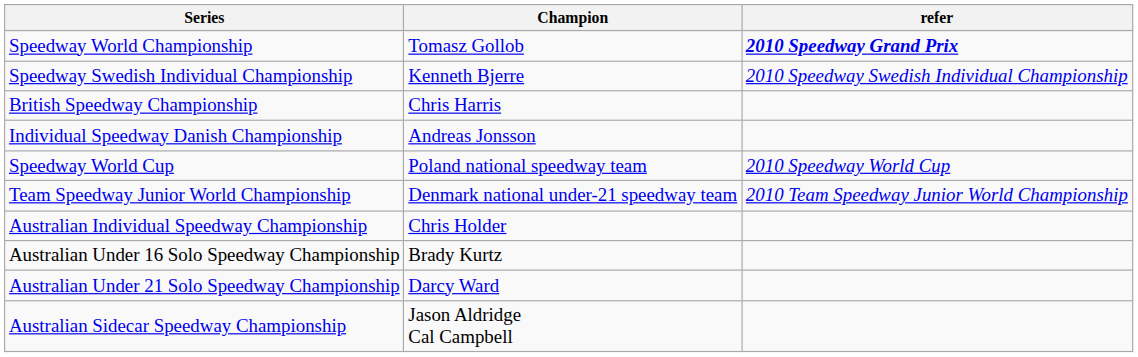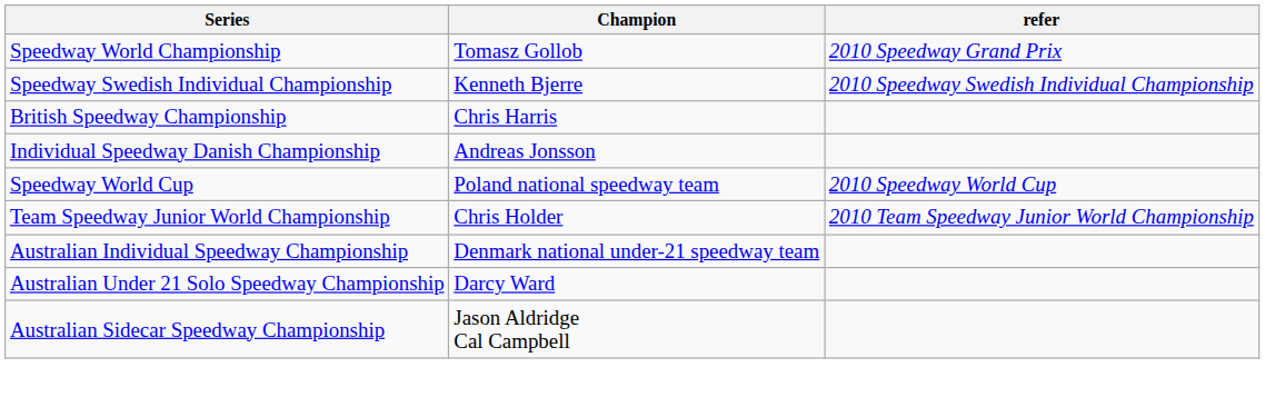 <table class="wikitable">
 <tr style="font-size:10pt;font-weight:bold">
 <th>Series</th>
 <th>Champion</th>
 <th>refer</th>
 </tr>
 <tr>
 <td><a href='#'>Speedway World Championship</a></td>
 <td> <a href='#'>Tomasz Gollob</a></td>
-<td><strong><em><a href='#'>2010 Speedway Grand Prix</a></em></strong></td>
+<td><em><a href='#'>2010 Speedway Grand Prix</a></em></td>
 </tr>
 <tr>
 <td><a href='#'>Speedway Swedish Individual Championship</a></td>
 <td> <a href='#'>Kenneth Bjerre</a></td>
 <td><em><a href='#'>2010 Speedway Swedish Individual Championship</a></em></td>
 </tr>
 <tr>
 <td><a href='#'>British Speedway Championship</a></td>
 <td> <a href='#'>Chris Harris</a></td>
 <td></td>
 </tr>
 <tr>
 <td><a href='#'>Individual Speedway Danish Championship</a></td>
 <td> <a href='#'>Andreas Jonsson</a></td>
 <td></td>
 </tr>
 <tr>
 <td><a href='#'>Speedway World Cup</a></td>
 <td> <a href='#'>Poland national speedway team</a></td>
 <td><em><a href='#'>2010 Speedway World Cup</a></em></td>
 </tr>
 <tr>
 <td><a href='#'>Team Speedway Junior World Championship</a></td>
-<td> <a href='#'>Denmark national under-21 speedway team</a></td>
+<td> <a href='#'>Chris Holder</a></td>
 <td><em><a href='#'>2010 Team Speedway Junior World Championship</a></em></td>
 </tr>
 <tr>
 <td><a href='#'>Australian Individual Speedway Championship</a></td>
-<td> <a href='#'>Chris Holder</a></td>
-<td></td>
-</tr>
-<tr>
-<td>Australian Under 16 Solo Speedway Championship</td>
-<td> Brady Kurtz</td>
+<td> <a href='#'>Denmark national under-21 speedway team</a></td>
 <td></td>
 </tr>
 <tr>
 <td><a href='#'>Australian Under 21 Solo Speedway Championship</a></td>
 <td> <a href='#'>Darcy Ward</a></td>
 <td></td>
 </tr>
 <tr>
 <td><a href='#'>Australian Sidecar Speedway Championship</a></td>
 <td> Jason Aldridge<br> Cal Campbell</td>
 <td></td>
 </tr>
 </table>
